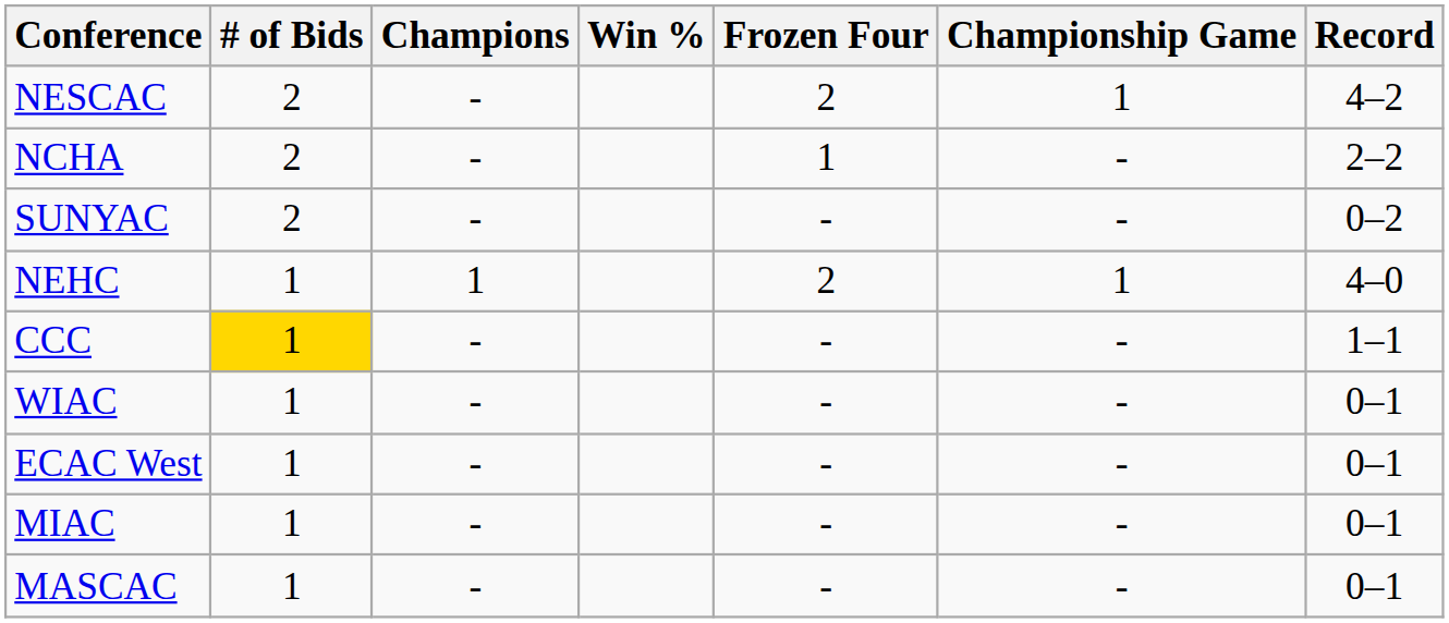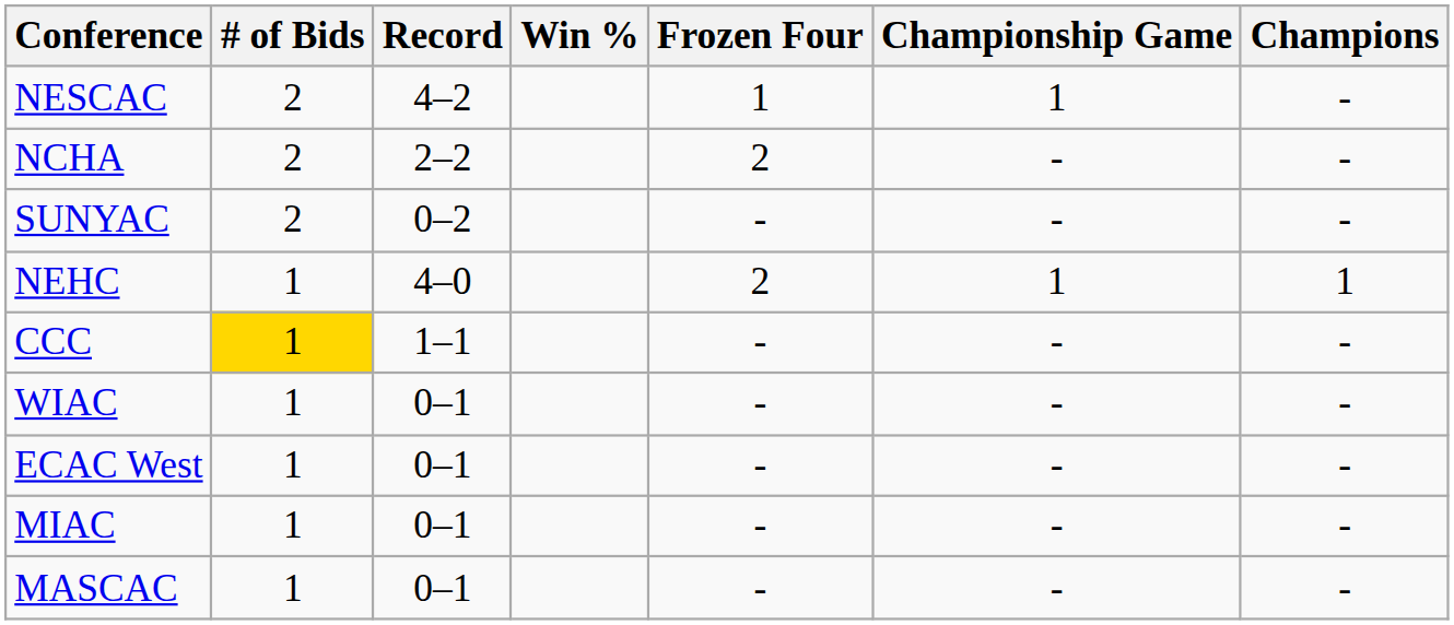 <table class="wikitable sortable">
 <tr>
 <th>Conference</th>
 <th># of Bids</th>
-<th>Champions</th>
+<th>Record</th>
 <th>Win %</th>
 <th>Frozen Four</th>
 <th>Championship Game</th>
-<th>Record</th>
+<th>Champions</th>
 </tr>
 <tr align="center">
 <td align="left"><a href='#'>NESCAC</a></td>
 <td>2</td>
+<td>4–2</td>
+<td></td>
+<td>1</td>
+<td>1</td>
 <td>-</td>
-<td></td>
-<td>2</td>
-<td>1</td>
-<td>4–2</td>
 </tr>
 <tr align="center">
 <td align="left"><a href='#'>NCHA</a></td>
 <td>2</td>
+<td>2–2</td>
+<td></td>
+<td>2</td>
 <td>-</td>
-<td></td>
-<td>1</td>
 <td>-</td>
-<td>2–2</td>
 </tr>
 <tr align="center">
 <td align="left"><a href='#'>SUNYAC</a></td>
 <td>2</td>
-<td>-</td>
+<td>0–2</td>
 <td></td>
 <td>-</td>
 <td>-</td>
-<td>0–2</td>
+<td>-</td>
 </tr>
 <tr align="center">
 <td align="left"><a href='#'>NEHC</a></td>
 <td>1</td>
-<td>1</td>
+<td>4–0</td>
 <td></td>
 <td>2</td>
 <td>1</td>
-<td>4–0</td>
+<td>1</td>
 </tr>
 <tr align="center">
 <td align="left"><a href='#'>CCC</a></td>
 <td style="background: gold;">1</td>
-<td>-</td>
+<td>1–1</td>
 <td></td>
 <td>-</td>
 <td>-</td>
-<td>1–1</td>
+<td>-</td>
 </tr>
 <tr align="center">
 <td align="left"><a href='#'>WIAC</a></td>
 <td>1</td>
-<td>-</td>
+<td>0–1</td>
 <td></td>
 <td>-</td>
 <td>-</td>
-<td>0–1</td>
+<td>-</td>
 </tr>
 <tr align="center">
 <td align="left"><a href='#'>ECAC West</a></td>
 <td>1</td>
-<td>-</td>
+<td>0–1</td>
 <td></td>
 <td>-</td>
 <td>-</td>
-<td>0–1</td>
+<td>-</td>
 </tr>
 <tr align="center">
 <td align="left"><a href='#'>MIAC</a></td>
 <td>1</td>
-<td>-</td>
+<td>0–1</td>
 <td></td>
 <td>-</td>
 <td>-</td>
-<td>0–1</td>
+<td>-</td>
 </tr>
 <tr align="center">
 <td align="left"><a href='#'>MASCAC</a></td>
 <td>1</td>
-<td>-</td>
+<td>0–1</td>
 <td></td>
 <td>-</td>
 <td>-</td>
-<td>0–1</td>
+<td>-</td>
 </tr>
 </table>
